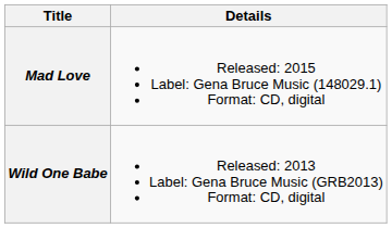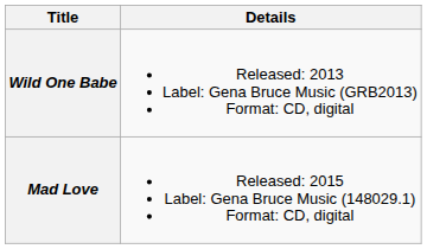 <table class="wikitable plainrowheaders" style="text-align:center;" border="1">
 <tr>
 <th>Title</th>
 <th>Details</th>
 </tr>
 <tr>
+<th scope="row"><em>Wild One Babe</em></th>
+<td><br><ul><li>Released: 2013</li><li>Label: Gena Bruce Music (GRB2013)</li><li>Format: CD, digital</li></ul></td>
+</tr>
+<tr>
 <th scope="row"><em>Mad Love</em></th>
 <td><br><ul><li>Released: 2015</li><li>Label: Gena Bruce Music (148029.1)</li><li>Format: CD, digital</li></ul></td>
 </tr>
-<tr>
-<th scope="row"><em>Wild One Babe</em></th>
-<td><br><ul><li>Released: 2013</li><li>Label: Gena Bruce Music (GRB2013)</li><li>Format: CD, digital</li></ul></td>
-</tr>
 </table>
